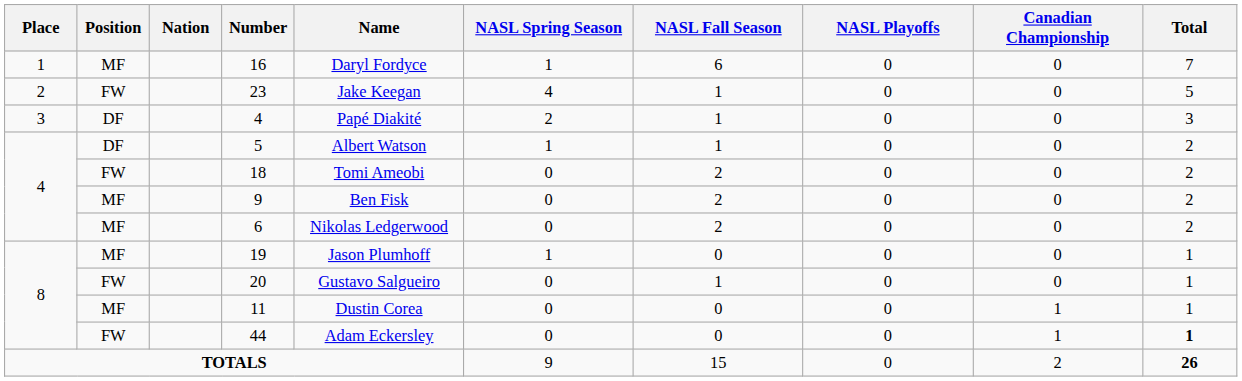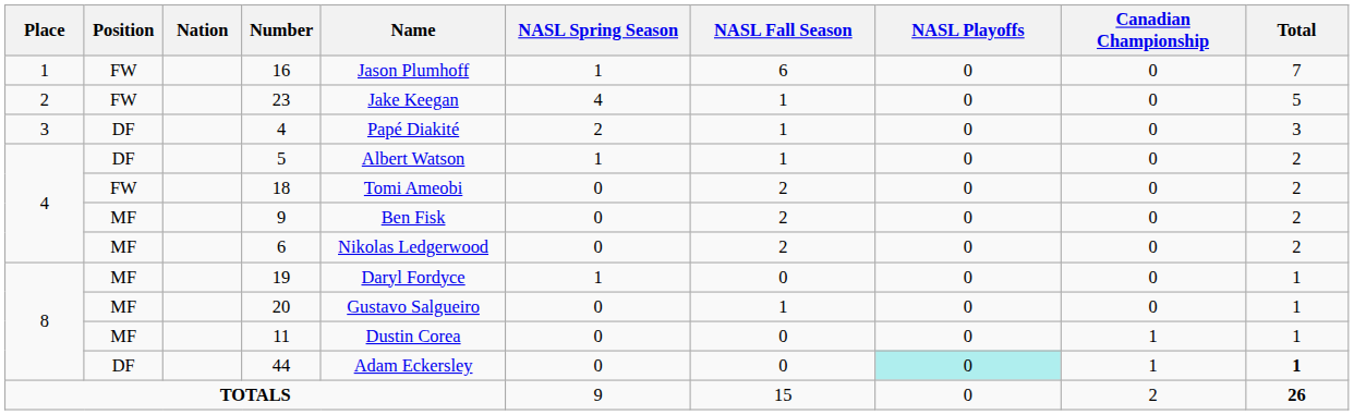 <table class="wikitable" style="font-size: 95%; text-align: center;">
 <tr>
 <th width=60>Place</th>
 <th width=60>Position</th>
 <th width=60>Nation</th>
 <th width=60>Number</th>
 <th width=150>Name</th>
 <th width=150><a href='#'>NASL Spring Season</a></th>
 <th width=150><a href='#'>NASL Fall Season</a></th>
 <th width=150><a href='#'>NASL Playoffs</a></th>
 <th width=150><a href='#'>Canadian Championship</a></th>
 <th width=80><strong>Total</strong></th>
 </tr>
 <tr>
 <td>1</td>
-<td>MF</td>
+<td>FW</td>
 <td></td>
 <td>16</td>
-<td><a href='#'>Daryl Fordyce</a></td>
+<td><a href='#'>Jason Plumhoff</a></td>
 <td>1</td>
 <td>6</td>
 <td>0</td>
 <td>0</td>
 <td>7</td>
 </tr>
 <tr>
 <td>2</td>
 <td>FW</td>
 <td></td>
 <td>23</td>
 <td><a href='#'>Jake Keegan</a></td>
 <td>4</td>
 <td>1</td>
 <td>0</td>
 <td>0</td>
 <td>5</td>
 </tr>
 <tr>
 <td>3</td>
 <td>DF</td>
 <td></td>
 <td>4</td>
 <td><a href='#'>Papé Diakité</a></td>
 <td>2</td>
 <td>1</td>
 <td>0</td>
 <td>0</td>
 <td>3</td>
 </tr>
 <tr>
 <td rowspan="4">4</td>
 <td>DF</td>
 <td></td>
 <td>5</td>
 <td><a href='#'>Albert Watson</a></td>
 <td>1</td>
 <td>1</td>
 <td>0</td>
 <td>0</td>
 <td>2</td>
 </tr>
 <tr>
 <td>FW</td>
 <td></td>
 <td>18</td>
 <td><a href='#'>Tomi Ameobi</a></td>
 <td>0</td>
 <td>2</td>
 <td>0</td>
 <td>0</td>
 <td>2</td>
 </tr>
 <tr>
 <td>MF</td>
 <td></td>
 <td>9</td>
 <td><a href='#'>Ben Fisk</a></td>
 <td>0</td>
 <td>2</td>
 <td>0</td>
 <td>0</td>
 <td>2</td>
 </tr>
 <tr>
 <td>MF</td>
 <td></td>
 <td>6</td>
 <td><a href='#'>Nikolas Ledgerwood</a></td>
 <td>0</td>
 <td>2</td>
 <td>0</td>
 <td>0</td>
 <td>2</td>
 </tr>
 <tr>
 <td rowspan="4">8</td>
 <td>MF</td>
 <td></td>
 <td>19</td>
-<td><a href='#'>Jason Plumhoff</a></td>
+<td><a href='#'>Daryl Fordyce</a></td>
 <td>1</td>
 <td>0</td>
 <td>0</td>
 <td>0</td>
 <td>1</td>
 </tr>
 <tr>
-<td>FW</td>
+<td>MF</td>
 <td></td>
 <td>20</td>
 <td><a href='#'>Gustavo Salgueiro</a></td>
 <td>0</td>
 <td>1</td>
 <td>0</td>
 <td>0</td>
 <td>1</td>
 </tr>
 <tr>
 <td>MF</td>
 <td></td>
 <td>11</td>
 <td><a href='#'>Dustin Corea</a></td>
 <td>0</td>
 <td>0</td>
 <td>0</td>
 <td>1</td>
 <td>1</td>
 </tr>
 <tr>
-<td>FW</td>
+<td>DF</td>
 <td></td>
 <td>44</td>
 <td><a href='#'>Adam Eckersley</a></td>
 <td>0</td>
 <td>0</td>
-<td>0</td>
+<td style="background: paleturquoise;">0</td>
 <td>1</td>
 <td><strong>1</strong></td>
 </tr>
 <tr>
 <td colspan="5"><strong>TOTALS</strong></td>
 <td>9</td>
 <td>15</td>
 <td>0</td>
 <td>2</td>
 <td><strong>26</strong></td>
 </tr>
 </table>
